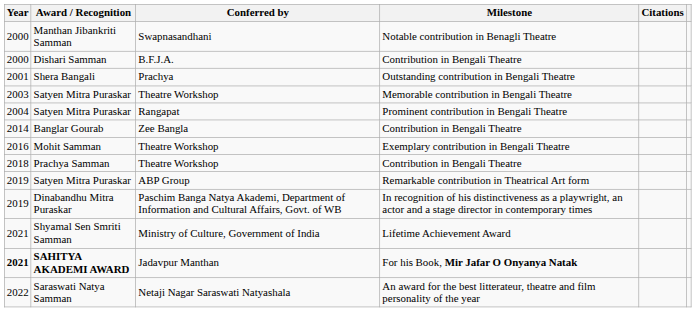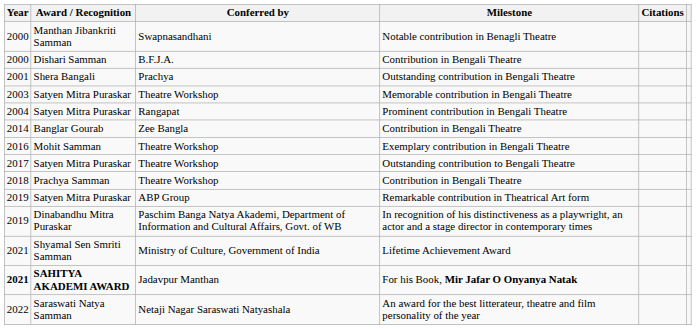 <table class="wikitable sortable" width=80%;>
 <tr>
 <th>Year</th>
 <th>Award / Recognition</th>
 <th>Conferred by</th>
 <th>Milestone</th>
 <th>Citations</th>
 <th></th>
 </tr>
 <tr>
 <td>2000</td>
 <td>Manthan Jibankriti Samman</td>
 <td>Swapnasandhani</td>
 <td>Notable contribution in Benagli Theatre</td>
 <td></td>
 <td></td>
 </tr>
 <tr>
 <td>2000</td>
 <td>Dishari Samman</td>
 <td>B.F.J.A.</td>
 <td>Contribution in Bengali Theatre</td>
 <td></td>
 <td></td>
 </tr>
 <tr>
 <td>2001</td>
 <td>Shera Bangali</td>
 <td>Prachya</td>
 <td>Outstanding contribution in Bengali Theatre</td>
 <td></td>
 <td></td>
 </tr>
 <tr>
 <td>2003</td>
 <td>Satyen Mitra Puraskar</td>
 <td>Theatre Workshop</td>
 <td>Memorable contribution in Bengali Theatre</td>
 <td></td>
 <td></td>
 </tr>
 <tr>
 <td>2004</td>
 <td>Satyen Mitra Puraskar</td>
 <td>Rangapat</td>
 <td>Prominent contribution in Bengali Theatre</td>
 <td></td>
 <td></td>
 </tr>
 <tr>
 <td>2014</td>
 <td>Banglar Gourab</td>
 <td>Zee Bangla</td>
 <td>Contribution in Bengali Theatre</td>
 <td></td>
 <td></td>
 </tr>
 <tr>
 <td>2016</td>
 <td>Mohit Samman</td>
 <td>Theatre Workshop</td>
 <td>Exemplary contribution in Bengali Theatre</td>
 <td></td>
 <td></td>
 </tr>
 <tr>
+<td>2017</td>
+<td>Satyen Mitra Puraskar</td>
+<td>Theatre Workshop</td>
+<td>Outstanding contribution to Bengali Theatre</td>
+<td></td>
+<td></td>
+</tr>
+<tr>
 <td>2018</td>
 <td>Prachya Samman</td>
 <td>Theatre Workshop</td>
 <td>Contribution in Bengali Theatre</td>
 <td></td>
 <td></td>
 </tr>
 <tr>
 <td>2019</td>
 <td>Satyen Mitra Puraskar</td>
 <td>ABP Group</td>
 <td>Remarkable contribution in Theatrical Art form</td>
 <td></td>
 <td></td>
 </tr>
 <tr>
 <td>2019</td>
 <td>Dinabandhu Mitra Puraskar</td>
 <td>Paschim Banga Natya Akademi, Department of Information and Cultural Affairs, Govt. of WB</td>
 <td>In recognition of his distinctiveness as a playwright, an actor and a stage director in contemporary times</td>
 <td></td>
 <td></td>
 </tr>
 <tr>
 <td>2021</td>
 <td>Shyamal Sen Smriti Samman</td>
 <td>Ministry of Culture, Government of India</td>
 <td>Lifetime Achievement Award</td>
 <td></td>
 <td></td>
 </tr>
 <tr>
 <td><strong>2021</strong></td>
 <td><strong>SAHITYA AKADEMI AWARD</strong></td>
 <td>Jadavpur Manthan</td>
 <td>For his Book, <strong>Mir Jafar O Onyanya Natak</strong></td>
 <td></td>
 <td></td>
 </tr>
 <tr>
 <td>2022</td>
 <td>Saraswati Natya Samman</td>
 <td>Netaji Nagar Saraswati Natyashala</td>
 <td>An award for the best litterateur, theatre and film personality of the year</td>
 <td></td>
 <td></td>
 </tr>
 </table>
